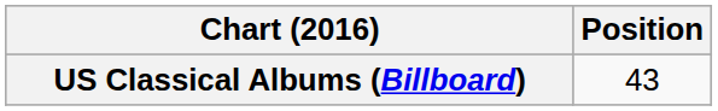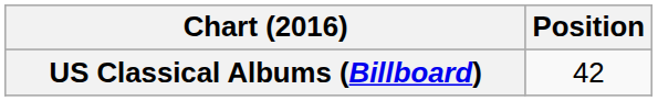 <table class="wikitable sortable plainrowheaders" style="text-align:center">
 <tr>
 <th scope="col" width=285>Chart (2016)</th>
 <th scope="col">Position</th>
 </tr>
 <tr>
 <th scope="row">US Classical Albums (<em><a href='#'>Billboard</a></em>)</th>
-<td>43</td>
+<td>42</td>
 </tr>
 </table>
